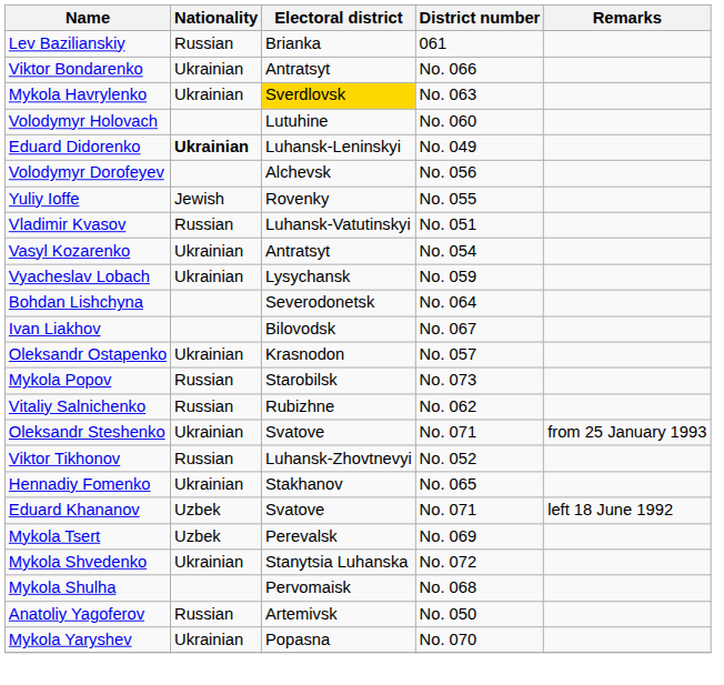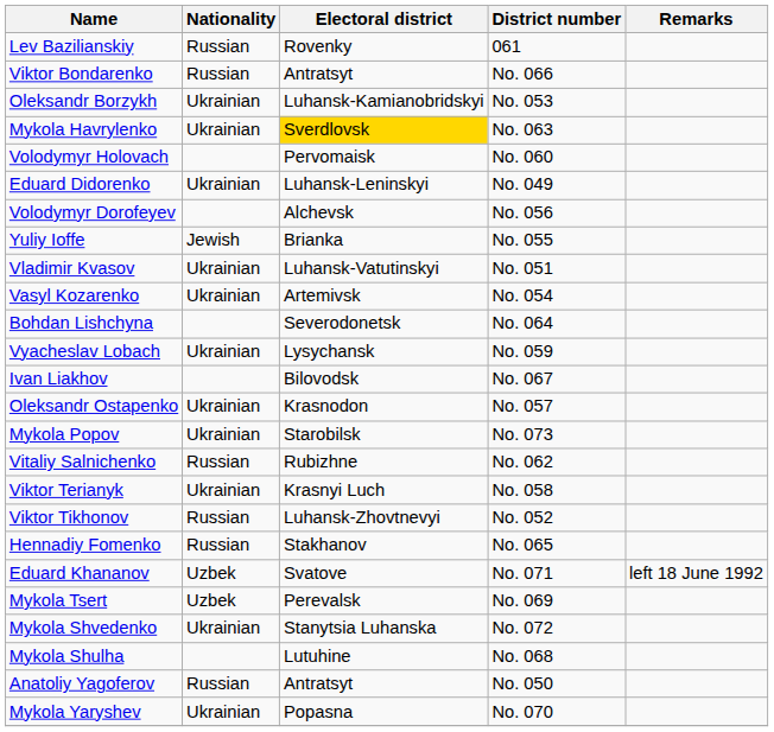 <table class="wikitable standard sortable">
 <tr>
 <th>Name</th>
 <th>Nationality</th>
 <th>Electoral district</th>
 <th>District number</th>
 <th>Remarks</th>
 </tr>
 <tr>
 <td><a href='#'>Lev Bazilianskiy</a></td>
 <td>Russian</td>
-<td>Brianka</td>
+<td>Rovenky</td>
 <td>061</td>
 <td></td>
 </tr>
 <tr>
 <td><a href='#'>Viktor Bondarenko</a></td>
-<td>Ukrainian</td>
+<td>Russian</td>
 <td>Antratsyt</td>
 <td>No. 066</td>
+<td></td>
+</tr>
+<tr>
+<td><a href='#'>Oleksandr Borzykh</a></td>
+<td>Ukrainian</td>
+<td>Luhansk-Kamianobridskyi</td>
+<td>No. 053</td>
 <td></td>
 </tr>
 <tr>
 <td><a href='#'>Mykola Havrylenko</a></td>
 <td>Ukrainian</td>
 <td style="background: gold;">Sverdlovsk</td>
 <td>No. 063</td>
 <td></td>
 </tr>
 <tr>
 <td><a href='#'>Volodymyr Holovach</a></td>
 <td></td>
-<td>Lutuhine</td>
+<td>Pervomaisk</td>
 <td>No. 060</td>
 <td></td>
 </tr>
 <tr>
 <td><a href='#'>Eduard Didorenko</a></td>
-<td><strong>Ukrainian</strong></td>
+<td>Ukrainian</td>
 <td>Luhansk-Leninskyi</td>
 <td>No. 049</td>
 <td></td>
 </tr>
 <tr>
 <td><a href='#'>Volodymyr Dorofeyev</a></td>
 <td></td>
 <td>Alchevsk</td>
 <td>No. 056</td>
 <td></td>
 </tr>
 <tr>
 <td><a href='#'>Yuliy Ioffe</a></td>
 <td>Jewish</td>
-<td>Rovenky</td>
+<td>Brianka</td>
 <td>No. 055</td>
 <td></td>
 </tr>
 <tr>
 <td><a href='#'>Vladimir Kvasov</a></td>
-<td>Russian</td>
+<td>Ukrainian</td>
 <td>Luhansk-Vatutinskyi</td>
 <td>No. 051</td>
 <td></td>
 </tr>
 <tr>
 <td><a href='#'>Vasyl Kozarenko</a></td>
 <td>Ukrainian</td>
-<td>Antratsyt</td>
+<td>Artemivsk</td>
 <td>No. 054</td>
+<td></td>
+</tr>
+<tr>
+<td><a href='#'>Bohdan Lishchyna</a></td>
+<td></td>
+<td>Severodonetsk</td>
+<td>No. 064</td>
 <td></td>
 </tr>
 <tr>
 <td><a href='#'>Vyacheslav Lobach</a></td>
 <td>Ukrainian</td>
 <td>Lysychansk</td>
 <td>No. 059</td>
-<td></td>
-</tr>
-<tr>
-<td><a href='#'>Bohdan Lishchyna</a></td>
-<td></td>
-<td>Severodonetsk</td>
-<td>No. 064</td>
 <td></td>
 </tr>
 <tr>
 <td><a href='#'>Ivan Liakhov</a></td>
 <td></td>
 <td>Bilovodsk</td>
 <td>No. 067</td>
 <td></td>
 </tr>
 <tr>
 <td><a href='#'>Oleksandr Ostapenko</a></td>
 <td>Ukrainian</td>
 <td>Krasnodon</td>
 <td>No. 057</td>
 <td></td>
 </tr>
 <tr>
 <td><a href='#'>Mykola Popov</a></td>
-<td>Russian</td>
+<td>Ukrainian</td>
 <td>Starobilsk</td>
 <td>No. 073</td>
 <td></td>
 </tr>
 <tr>
 <td><a href='#'>Vitaliy Salnichenko</a></td>
 <td>Russian</td>
 <td>Rubizhne</td>
 <td>No. 062</td>
 <td></td>
 </tr>
 <tr>
-<td><a href='#'>Oleksandr Steshenko</a></td>
+<td><a href='#'>Viktor Terianyk</a></td>
 <td>Ukrainian</td>
-<td>Svatove</td>
-<td>No. 071</td>
-<td>from 25 January 1993</td>
+<td>Krasnyi Luch</td>
+<td>No. 058</td>
+<td></td>
 </tr>
 <tr>
 <td><a href='#'>Viktor Tikhonov</a></td>
 <td>Russian</td>
 <td>Luhansk-Zhovtnevyi</td>
 <td>No. 052</td>
 <td></td>
 </tr>
 <tr>
 <td><a href='#'>Hennadiy Fomenko</a></td>
-<td>Ukrainian</td>
+<td>Russian</td>
 <td>Stakhanov</td>
 <td>No. 065</td>
 <td></td>
 </tr>
 <tr>
 <td><a href='#'>Eduard Khananov</a></td>
 <td>Uzbek</td>
 <td>Svatove</td>
 <td>No. 071</td>
 <td>left 18 June 1992</td>
 </tr>
 <tr>
 <td><a href='#'>Mykola Tsert</a></td>
 <td>Uzbek</td>
 <td>Perevalsk</td>
 <td>No. 069</td>
 <td></td>
 </tr>
 <tr>
 <td><a href='#'>Mykola Shvedenko</a></td>
 <td>Ukrainian</td>
 <td>Stanytsia Luhanska</td>
 <td>No. 072</td>
 <td></td>
 </tr>
 <tr>
 <td><a href='#'>Mykola Shulha</a></td>
 <td></td>
-<td>Pervomaisk</td>
+<td>Lutuhine</td>
 <td>No. 068</td>
 <td></td>
 </tr>
 <tr>
 <td><a href='#'>Anatoliy Yagoferov</a></td>
 <td>Russian</td>
-<td>Artemivsk</td>
+<td>Antratsyt</td>
 <td>No. 050</td>
 <td></td>
 </tr>
 <tr>
 <td><a href='#'>Mykola Yaryshev</a></td>
 <td>Ukrainian</td>
 <td>Popasna</td>
 <td>No. 070</td>
 <td></td>
 </tr>
 <tr>
 </tr>
 </table>
